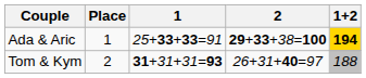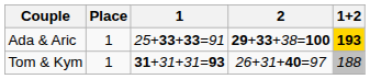 <table class="wikitable sortable" style="text-align:center">
 <tr>
 <th>Couple</th>
 <th>Place</th>
 <th>1</th>
 <th>2</th>
 <th>1+2</th>
 </tr>
 <tr>
 <td style="text-align:left">Ada & Aric</td>
 <td>1</td>
 <td><span><em>25</em></span>+<span><strong>33</strong></span>+<span><strong>33</strong></span>=<span><em>91</em></span></td>
 <td><span><strong>29</strong></span>+<span><strong>33</strong></span>+<span><em>38</em></span>=<span><strong>100</strong></span></td>
-<td style="background:gold;"><span><strong>194</strong></span></td>
+<td style="background:gold;"><span><strong>193</strong></span></td>
 </tr>
 <tr>
 <td style="text-align:left">Tom & Kym</td>
-<td>2</td>
+<td>1</td>
 <td><span><strong>31</strong></span>+<span><em>31</em></span>+<span><em>31</em></span>=<span><strong>93</strong></span></td>
 <td><span><em>26</em></span>+<span><em>31</em></span>+<span><strong>40</strong></span>=<span><em>97</em></span></td>
 <td style="background:silver;"><span><em>188</em></span></td>
 </tr>
 </table>
